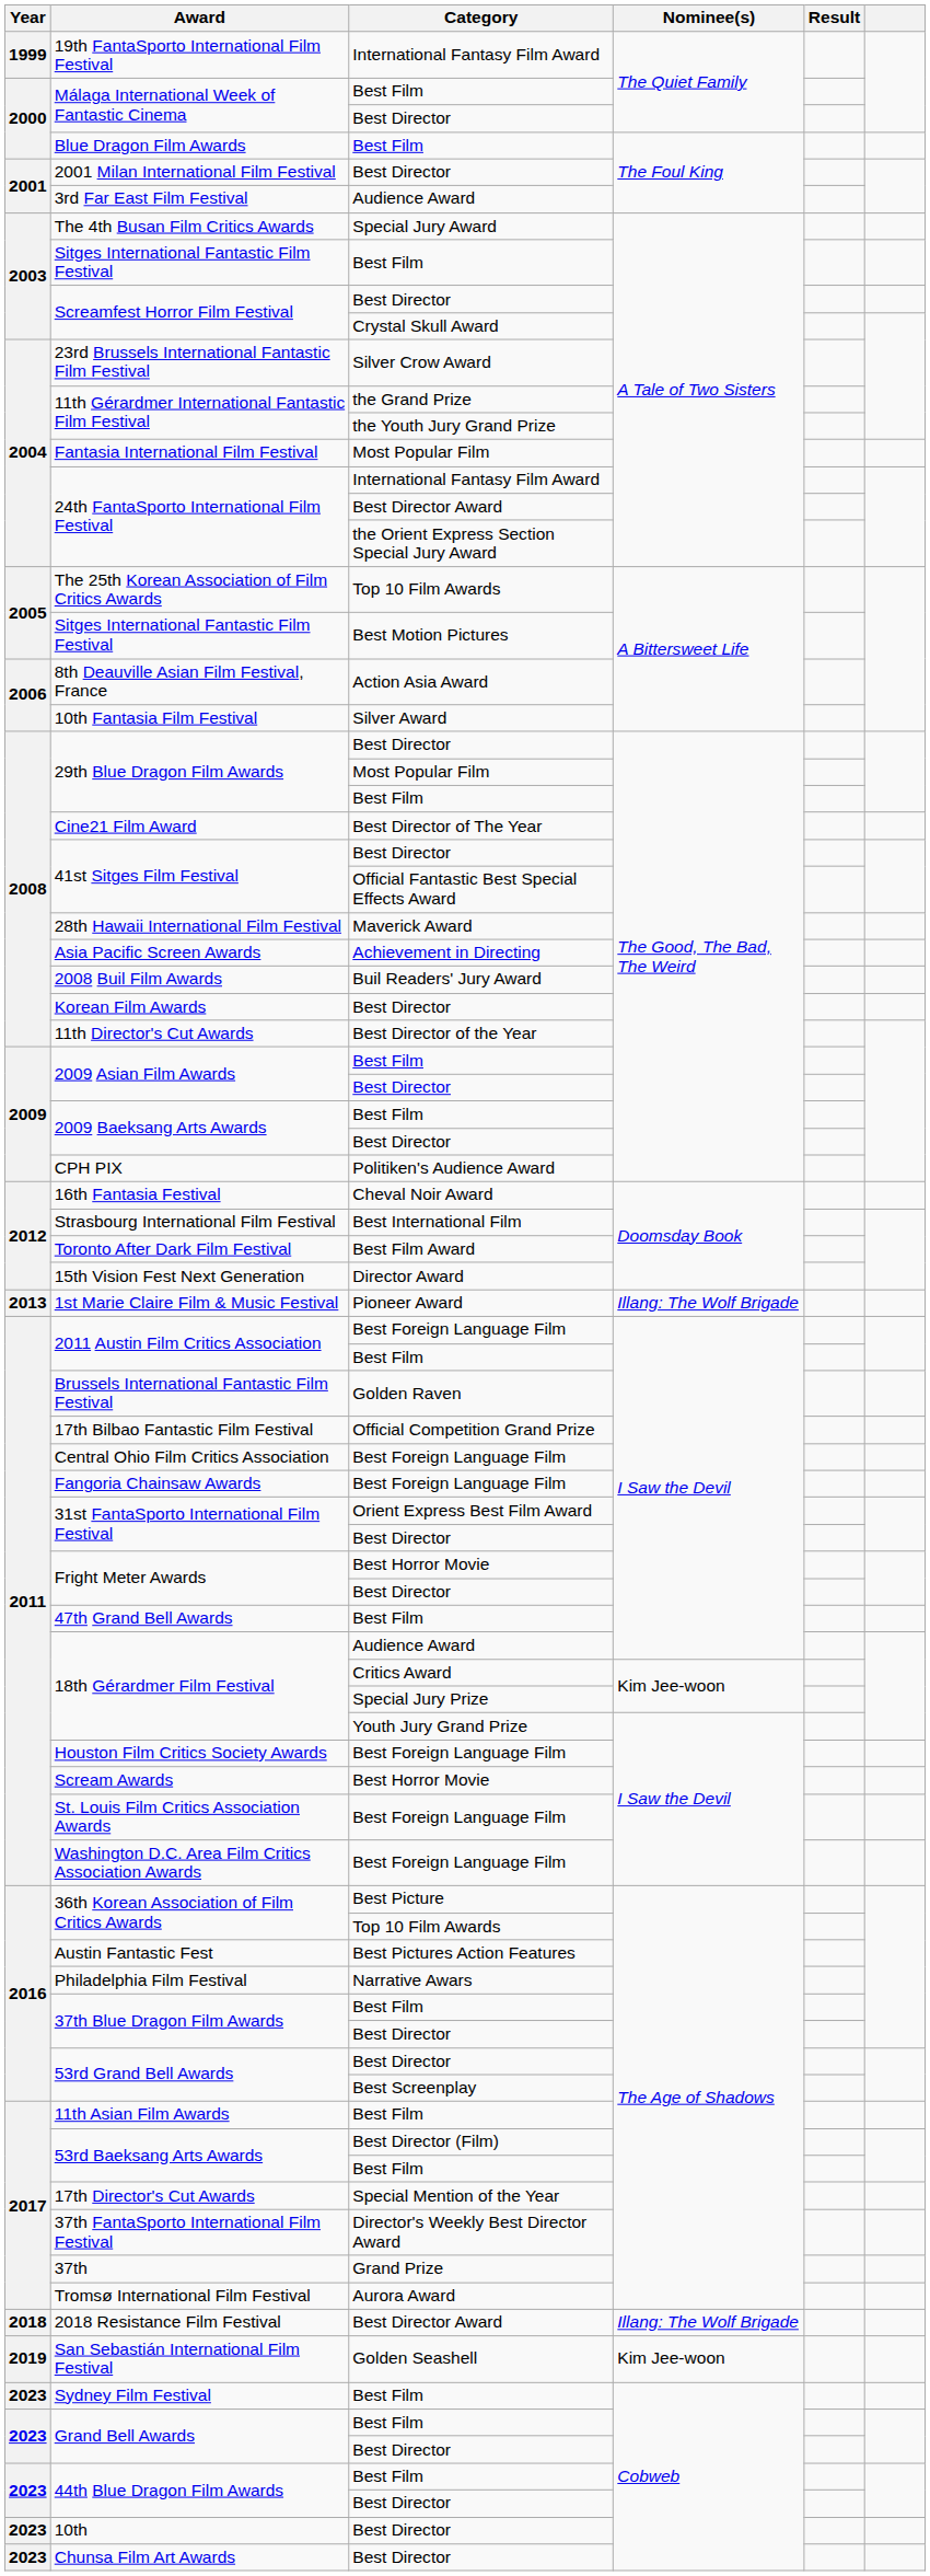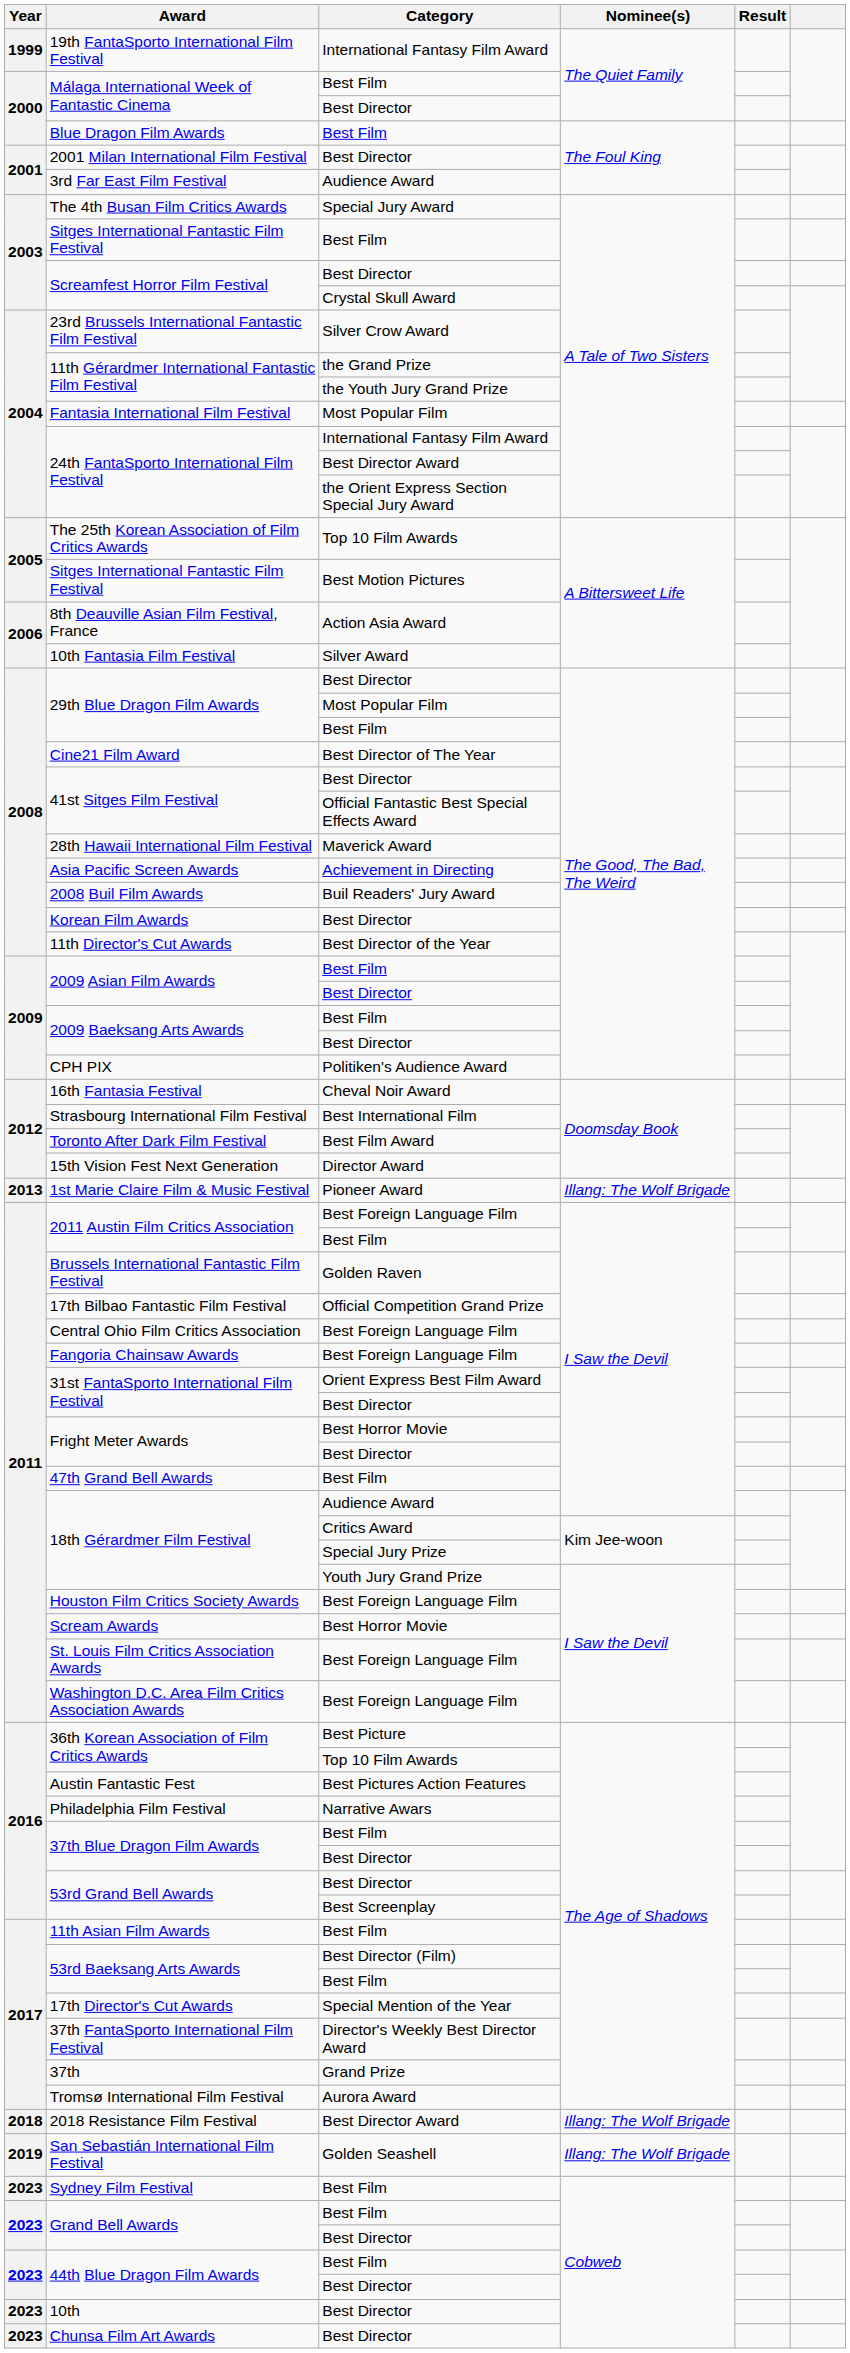 <table class="wikitable plainrowheaders sortable">
 <tr>
 <th scope="col">Year</th>
 <th scope="col">Award</th>
 <th scope="col">Category</th>
 <th scope="col">Nominee(s)</th>
 <th scope="col">Result</th>
 <th scope="col" width="50" class="unsortable"></th>
 </tr>
 <tr>
 <th scope="row">1999</th>
 <td>19th <a href='#'>FantaSporto International Film Festival</a></td>
 <td>International Fantasy Film Award</td>
 <td rowspan="3"><em><a href='#'>The Quiet Family</a></em></td>
 <td></td>
 <td rowspan="3"></td>
 </tr>
 <tr>
 <th scope="row" rowspan="3">2000</th>
 <td rowspan="2"><a href='#'>Málaga International Week of Fantastic Cinema</a></td>
 <td>Best Film</td>
 <td></td>
 </tr>
 <tr>
 <td>Best Director</td>
 <td></td>
 </tr>
 <tr>
 <td><a href='#'>Blue Dragon Film Awards</a></td>
 <td><a href='#'>Best Film</a></td>
 <td rowspan="3"><em><a href='#'>The Foul King</a></em></td>
 <td></td>
 <td></td>
 </tr>
 <tr>
 <th rowspan="2" scope="row">2001</th>
 <td>2001 <a href='#'>Milan International Film Festival</a></td>
 <td>Best Director</td>
 <td></td>
 <td rowspan="2"></td>
 </tr>
 <tr>
 <td>3rd <a href='#'>Far East Film Festival</a></td>
 <td>Audience Award</td>
 <td></td>
 </tr>
 <tr>
 <th rowspan="4" scope="row">2003</th>
 <td>The 4th <a href='#'>Busan Film Critics Awards</a></td>
 <td>Special Jury Award</td>
 <td rowspan="11"><em><a href='#'>A Tale of Two Sisters</a></em></td>
 <td></td>
 <td></td>
 </tr>
 <tr>
 <td><a href='#'>Sitges International Fantastic Film Festival</a></td>
 <td>Best Film</td>
 <td></td>
 <td></td>
 </tr>
 <tr>
 <td rowspan="2"><a href='#'>Screamfest Horror Film Festival</a></td>
 <td>Best Director</td>
 <td></td>
 <td></td>
 </tr>
 <tr>
 <td>Crystal Skull Award</td>
 <td></td>
 <td rowspan="4"></td>
 </tr>
 <tr>
 <th rowspan="7" scope="row">2004</th>
 <td>23rd <a href='#'>Brussels International Fantastic Film Festival</a></td>
 <td>Silver Crow Award</td>
 <td></td>
 </tr>
 <tr>
 <td rowspan="2">11th <a href='#'>Gérardmer International Fantastic Film Festival</a></td>
 <td>the Grand Prize</td>
 <td></td>
 </tr>
 <tr>
 <td>the Youth Jury Grand Prize</td>
 <td></td>
 </tr>
 <tr>
 <td><a href='#'>Fantasia International Film Festival</a></td>
 <td>Most Popular Film</td>
 <td></td>
 <td></td>
 </tr>
 <tr>
 <td rowspan="3">24th <a href='#'>FantaSporto International Film Festival</a></td>
 <td>International Fantasy Film Award</td>
 <td></td>
 <td rowspan="3"></td>
 </tr>
 <tr>
 <td>Best Director Award</td>
 <td></td>
 </tr>
 <tr>
 <td>the Orient Express Section Special Jury Award</td>
 <td></td>
 </tr>
 <tr>
 <th rowspan="2" scope="row">2005</th>
 <td>The 25th <a href='#'>Korean Association of Film Critics Awards</a></td>
 <td>Top 10 Film Awards</td>
 <td rowspan="4"><em><a href='#'>A Bittersweet Life</a></em></td>
 <td></td>
 <td rowspan="4"></td>
 </tr>
 <tr>
 <td><a href='#'>Sitges International Fantastic Film Festival</a></td>
 <td>Best Motion Pictures</td>
 <td></td>
 </tr>
 <tr>
 <th rowspan="2" scope="row">2006</th>
 <td>8th <a href='#'>Deauville Asian Film Festival</a>, France</td>
 <td>Action Asia Award</td>
 <td></td>
 </tr>
 <tr>
 <td>10th <a href='#'>Fantasia Film Festival</a></td>
 <td>Silver Award</td>
 <td></td>
 </tr>
 <tr>
 <th rowspan="11" scope="row">2008</th>
 <td rowspan="3">29th <a href='#'>Blue Dragon Film Awards</a></td>
 <td>Best Director</td>
 <td rowspan="16"><em><a href='#'>The Good, The Bad, The Weird</a></em></td>
 <td></td>
 <td rowspan="3"></td>
 </tr>
 <tr>
 <td>Most Popular Film</td>
 <td></td>
 </tr>
 <tr>
 <td>Best Film</td>
 <td></td>
 </tr>
 <tr>
 <td><a href='#'>Cine21 Film Award</a></td>
 <td>Best Director of The Year</td>
 <td></td>
 <td></td>
 </tr>
 <tr>
 <td rowspan="2">41st <a href='#'>Sitges Film Festival</a></td>
 <td>Best Director</td>
 <td></td>
 <td rowspan="2"></td>
 </tr>
 <tr>
 <td>Official Fantastic Best Special Effects Award</td>
 <td></td>
 </tr>
 <tr>
 <td>28th <a href='#'>Hawaii International Film Festival</a></td>
 <td>Maverick Award</td>
 <td></td>
 <td></td>
 </tr>
 <tr>
 <td><a href='#'>Asia Pacific Screen Awards</a></td>
 <td><a href='#'>Achievement in Directing</a></td>
 <td></td>
 <td></td>
 </tr>
 <tr>
 <td><a href='#'>2008</a> <a href='#'>Buil Film Awards</a></td>
 <td>Buil Readers' Jury Award</td>
 <td></td>
 <td></td>
 </tr>
 <tr>
 <td><a href='#'>Korean Film Awards</a></td>
 <td>Best Director</td>
 <td></td>
 <td></td>
 </tr>
 <tr>
 <td>11th <a href='#'>Director's Cut Awards</a></td>
 <td>Best Director of the Year</td>
 <td></td>
 <td rowspan="6"></td>
 </tr>
 <tr>
 <th rowspan="5" scope="row">2009</th>
 <td rowspan="2"><a href='#'>2009</a> <a href='#'>Asian Film Awards</a></td>
 <td><a href='#'>Best Film</a></td>
 <td></td>
 </tr>
 <tr>
 <td><a href='#'>Best Director</a></td>
 <td></td>
 </tr>
 <tr>
 <td rowspan="2"><a href='#'>2009</a> <a href='#'>Baeksang Arts Awards</a></td>
 <td>Best Film</td>
 <td></td>
 </tr>
 <tr>
 <td>Best Director</td>
 <td></td>
 </tr>
 <tr>
 <td>CPH PIX</td>
 <td>Politiken's Audience Award</td>
 <td></td>
 </tr>
 <tr>
 <th rowspan="4" scope="row">2012</th>
 <td>16th <a href='#'>Fantasia Festival</a></td>
 <td>Cheval Noir Award</td>
 <td rowspan="4"><em><a href='#'>Doomsday Book</a></em></td>
 <td></td>
 <td></td>
 </tr>
 <tr>
 <td>Strasbourg International Film Festival</td>
 <td>Best International Film</td>
 <td></td>
 <td rowspan="3"></td>
 </tr>
 <tr>
 <td><a href='#'>Toronto After Dark Film Festival</a></td>
 <td>Best Film Award</td>
 <td></td>
 </tr>
 <tr>
 <td>15th Vision Fest Next Generation</td>
 <td>Director Award</td>
 <td></td>
 </tr>
 <tr>
 <th scope="row">2013</th>
 <td><a href='#'>1st Marie Claire Film & Music Festival</a></td>
 <td>Pioneer Award</td>
 <td><em><a href='#'>Illang: The Wolf Brigade</a></em></td>
 <td></td>
 <td></td>
 </tr>
 <tr>
 <th rowspan="19" scope="row">2011</th>
 <td rowspan="2"><a href='#'>2011</a> <a href='#'>Austin Film Critics Association</a></td>
 <td>Best Foreign Language Film</td>
 <td rowspan="12"><em><a href='#'>I Saw the Devil</a></em></td>
 <td></td>
 <td rowspan="2"></td>
 </tr>
 <tr>
 <td>Best Film</td>
 <td></td>
 </tr>
 <tr>
 <td><a href='#'>Brussels International Fantastic Film Festival</a></td>
 <td>Golden Raven</td>
 <td></td>
 <td></td>
 </tr>
 <tr>
 <td>17th Bilbao Fantastic Film Festival</td>
 <td>Official Competition Grand Prize</td>
 <td></td>
 <td></td>
 </tr>
 <tr>
 <td>Central Ohio Film Critics Association</td>
 <td>Best Foreign Language Film</td>
 <td></td>
 <td></td>
 </tr>
 <tr>
 <td><a href='#'>Fangoria Chainsaw Awards</a></td>
 <td>Best Foreign Language Film</td>
 <td></td>
 <td></td>
 </tr>
 <tr>
 <td rowspan="2">31st <a href='#'>FantaSporto International Film Festival</a></td>
 <td>Orient Express Best Film Award</td>
 <td></td>
 <td rowspan="2"></td>
 </tr>
 <tr>
 <td>Best Director</td>
 <td></td>
 </tr>
 <tr>
 <td rowspan="2">Fright Meter Awards</td>
 <td>Best Horror Movie</td>
 <td></td>
 <td rowspan="2"></td>
 </tr>
 <tr>
 <td>Best Director</td>
 <td></td>
 </tr>
 <tr>
 <td><a href='#'>47th</a> <a href='#'>Grand Bell Awards</a></td>
 <td>Best Film</td>
 <td></td>
 <td></td>
 </tr>
 <tr>
 <td rowspan="4">18th <a href='#'>Gérardmer Film Festival</a></td>
 <td>Audience Award</td>
 <td></td>
 <td rowspan="4"></td>
 </tr>
 <tr>
 <td>Critics Award</td>
 <td rowspan="2">Kim Jee-woon</td>
 <td></td>
 </tr>
 <tr>
 <td>Special Jury Prize</td>
 <td></td>
 </tr>
 <tr>
 <td>Youth Jury Grand Prize</td>
 <td rowspan="5"><em><a href='#'>I Saw the Devil</a></em></td>
 <td></td>
 </tr>
 <tr>
 <td><a href='#'>Houston Film Critics Society Awards</a></td>
 <td>Best Foreign Language Film</td>
 <td></td>
 <td></td>
 </tr>
 <tr>
 <td><a href='#'>Scream Awards</a></td>
 <td>Best Horror Movie</td>
 <td></td>
 <td></td>
 </tr>
 <tr>
 <td><a href='#'>St. Louis Film Critics Association Awards</a></td>
 <td>Best Foreign Language Film</td>
 <td></td>
 <td></td>
 </tr>
 <tr>
 <td><a href='#'>Washington D.C. Area Film Critics Association Awards</a></td>
 <td>Best Foreign Language Film</td>
 <td></td>
 <td></td>
 </tr>
 <tr>
 <th scope="row" rowspan="8">2016</th>
 <td rowspan="2">36th <a href='#'>Korean Association of Film Critics Awards</a></td>
 <td>Best Picture</td>
 <td rowspan="15"><em><a href='#'>The Age of Shadows</a></em></td>
 <td></td>
 <td rowspan="6"></td>
 </tr>
 <tr>
 <td>Top 10 Film Awards</td>
 <td></td>
 </tr>
 <tr>
 <td>Austin Fantastic Fest</td>
 <td>Best Pictures Action Features</td>
 <td></td>
 </tr>
 <tr>
 <td>Philadelphia Film Festival</td>
 <td>Narrative Awars</td>
 <td></td>
 </tr>
 <tr>
 <td rowspan="2"><a href='#'>37th Blue Dragon Film Awards</a></td>
 <td>Best Film</td>
 <td></td>
 </tr>
 <tr>
 <td>Best Director</td>
 <td></td>
 </tr>
 <tr>
 <td rowspan="2"><a href='#'>53rd Grand Bell Awards</a></td>
 <td>Best Director</td>
 <td></td>
 <td rowspan="2"></td>
 </tr>
 <tr>
 <td>Best Screenplay</td>
 <td></td>
 </tr>
 <tr>
 <th rowspan="7" scope="row">2017</th>
 <td><a href='#'>11th Asian Film Awards</a></td>
 <td>Best Film</td>
 <td></td>
 <td></td>
 </tr>
 <tr>
 <td rowspan="2"><a href='#'>53rd Baeksang Arts Awards</a></td>
 <td>Best Director (Film)</td>
 <td></td>
 <td rowspan="2"></td>
 </tr>
 <tr>
 <td>Best Film</td>
 <td></td>
 </tr>
 <tr>
 <td>17th <a href='#'>Director's Cut Awards</a></td>
 <td>Special Mention of the Year</td>
 <td></td>
 <td></td>
 </tr>
 <tr>
 <td>37th <a href='#'>FantaSporto International Film Festival</a></td>
 <td>Director's Weekly Best Director Award</td>
 <td></td>
 <td></td>
 </tr>
 <tr>
 <td>37th </td>
 <td>Grand Prize</td>
 <td></td>
 <td></td>
 </tr>
 <tr>
 <td>Tromsø International Film Festival</td>
 <td>Aurora Award</td>
 <td></td>
 <td></td>
 </tr>
 <tr>
 <th scope="row">2018</th>
 <td>2018 Resistance Film Festival</td>
 <td>Best Director Award</td>
 <td><em><a href='#'>Illang: The Wolf Brigade</a></em></td>
 <td></td>
 <td></td>
 </tr>
 <tr>
 <th scope="row">2019</th>
 <td><a href='#'>San Sebastián International Film Festival</a></td>
 <td>Golden Seashell</td>
-<td>Kim Jee-woon</td>
+<td><em><a href='#'>Illang: The Wolf Brigade</a></em></td>
 <td></td>
 <td></td>
 </tr>
 <tr>
 <th scope="row">2023</th>
 <td><a href='#'>Sydney Film Festival</a></td>
 <td>Best Film</td>
 <td rowspan="7"><em><a href='#'>Cobweb</a></em></td>
 <td></td>
 <td></td>
 </tr>
 <tr>
 <th rowspan="2" scope="row"><a href='#'>2023</a></th>
 <td rowspan="2"><a href='#'>Grand Bell Awards</a></td>
 <td>Best Film</td>
 <td></td>
 <td rowspan="2"></td>
 </tr>
 <tr>
 <td>Best Director</td>
 <td></td>
 </tr>
 <tr>
 <th rowspan="2" scope="row"><a href='#'>2023</a></th>
 <td rowspan="2"><a href='#'>44th</a> <a href='#'>Blue Dragon Film Awards</a></td>
 <td>Best Film</td>
 <td></td>
 <td rowspan="2"></td>
 </tr>
 <tr>
 <td>Best Director</td>
 <td></td>
 </tr>
 <tr>
 <th scope="row">2023</th>
 <td>10th </td>
 <td>Best Director</td>
 <td></td>
 <td></td>
 </tr>
 <tr>
 <th scope="row">2023</th>
 <td><a href='#'>Chunsa Film Art Awards</a></td>
 <td>Best Director</td>
 <td></td>
 <td></td>
 </tr>
 </table>
